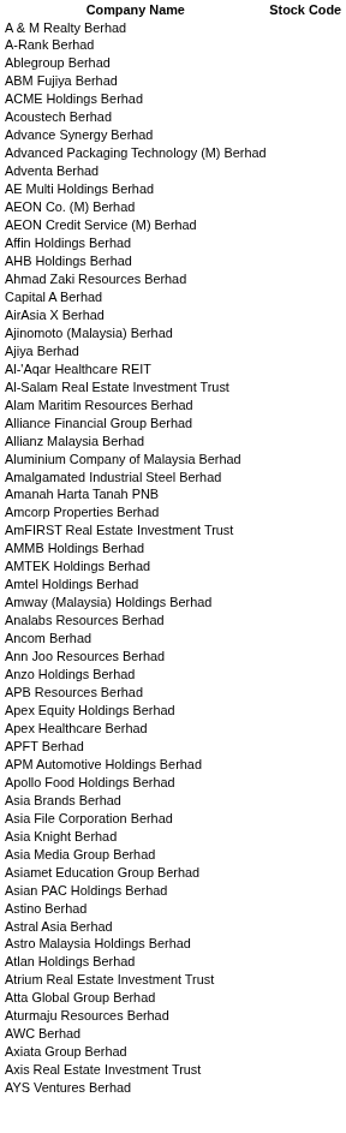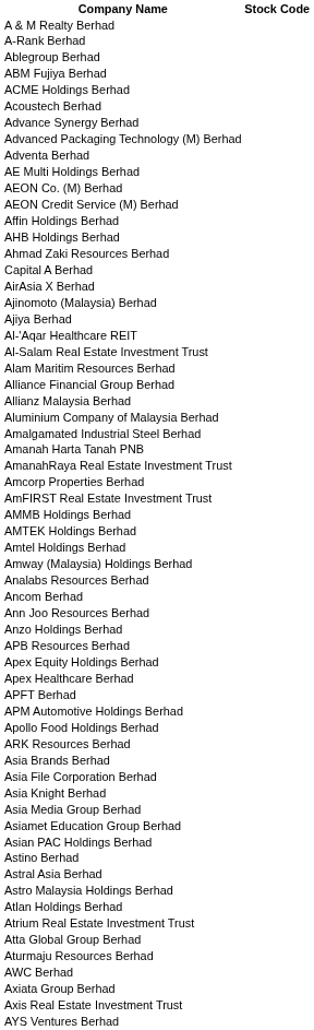 <table style="background:transparent;">
 <tr>
 <th>Company Name</th>
 <th>Stock Code</th>
 </tr>
 <tr>
 <td>A & M Realty Berhad</td>
 <td></td>
 </tr>
 <tr>
 <td>A-Rank Berhad</td>
 <td></td>
 </tr>
 <tr>
 <td>Ablegroup Berhad</td>
 <td></td>
 </tr>
 <tr>
 <td>ABM Fujiya Berhad</td>
 <td></td>
 </tr>
 <tr>
 <td>ACME Holdings Berhad</td>
 <td></td>
 </tr>
 <tr>
 <td>Acoustech Berhad</td>
 <td></td>
 </tr>
 <tr>
 <td>Advance Synergy Berhad</td>
 <td></td>
 </tr>
 <tr>
 <td>Advanced Packaging Technology (M) Berhad</td>
 <td></td>
 </tr>
 <tr>
 <td>Adventa Berhad</td>
 <td></td>
 </tr>
 <tr>
 <td>AE Multi Holdings Berhad</td>
 <td></td>
 </tr>
 <tr>
 <td>AEON Co. (M) Berhad</td>
 <td></td>
 </tr>
 <tr>
 <td>AEON Credit Service (M) Berhad</td>
 <td></td>
 </tr>
 <tr>
 <td>Affin Holdings Berhad</td>
 <td></td>
 </tr>
 <tr>
 <td>AHB Holdings Berhad</td>
 <td></td>
 </tr>
 <tr>
 <td>Ahmad Zaki Resources Berhad</td>
 <td></td>
 </tr>
 <tr>
 <td>Capital A Berhad</td>
 <td></td>
 </tr>
 <tr>
 <td>AirAsia X Berhad</td>
 <td></td>
 </tr>
 <tr>
 <td>Ajinomoto (Malaysia) Berhad</td>
 <td></td>
 </tr>
 <tr>
 <td>Ajiya Berhad</td>
 <td></td>
 </tr>
 <tr>
 <td>Al-'Aqar Healthcare REIT</td>
 <td></td>
 </tr>
 <tr>
 <td>Al-Salam Real Estate Investment Trust</td>
 <td></td>
 </tr>
 <tr>
 <td>Alam Maritim Resources Berhad</td>
 <td></td>
 </tr>
 <tr>
 <td>Alliance Financial Group Berhad</td>
 <td></td>
 </tr>
 <tr>
 <td>Allianz Malaysia Berhad</td>
 <td></td>
 </tr>
 <tr>
 <td>Aluminium Company of Malaysia Berhad</td>
 <td></td>
 </tr>
 <tr>
 <td>Amalgamated Industrial Steel Berhad</td>
 <td></td>
 </tr>
 <tr>
 <td>Amanah Harta Tanah PNB</td>
 <td></td>
 </tr>
 <tr>
+<td>AmanahRaya Real Estate Investment Trust</td>
+<td></td>
+</tr>
+<tr>
 <td>Amcorp Properties Berhad</td>
 <td></td>
 </tr>
 <tr>
 <td>AmFIRST Real Estate Investment Trust</td>
 <td></td>
 </tr>
 <tr>
 <td>AMMB Holdings Berhad</td>
 <td></td>
 </tr>
 <tr>
 <td>AMTEK Holdings Berhad</td>
 <td></td>
 </tr>
 <tr>
 <td>Amtel Holdings Berhad</td>
 <td></td>
 </tr>
 <tr>
 <td>Amway (Malaysia) Holdings Berhad</td>
 <td></td>
 </tr>
 <tr>
 <td>Analabs Resources Berhad</td>
 <td></td>
 </tr>
 <tr>
 <td>Ancom Berhad</td>
 <td></td>
 </tr>
 <tr>
 <td>Ann Joo Resources Berhad</td>
 <td></td>
 </tr>
 <tr>
 <td>Anzo Holdings Berhad</td>
 <td></td>
 </tr>
 <tr>
 <td>APB Resources Berhad</td>
 <td></td>
 </tr>
 <tr>
 <td>Apex Equity Holdings Berhad</td>
 <td></td>
 </tr>
 <tr>
 <td>Apex Healthcare Berhad</td>
 <td></td>
 </tr>
 <tr>
 <td>APFT Berhad</td>
 <td></td>
 </tr>
 <tr>
 <td>APM Automotive Holdings Berhad</td>
 <td></td>
 </tr>
 <tr>
 <td>Apollo Food Holdings Berhad</td>
+<td></td>
+</tr>
+<tr>
+<td>ARK Resources Berhad</td>
 <td></td>
 </tr>
 <tr>
 <td>Asia Brands Berhad</td>
 <td></td>
 </tr>
 <tr>
 <td>Asia File Corporation Berhad</td>
 <td></td>
 </tr>
 <tr>
 <td>Asia Knight Berhad</td>
 <td></td>
 </tr>
 <tr>
 <td>Asia Media Group Berhad</td>
 <td></td>
 </tr>
 <tr>
 <td>Asiamet Education Group Berhad</td>
 <td></td>
 </tr>
 <tr>
 <td>Asian PAC Holdings Berhad</td>
 <td></td>
 </tr>
 <tr>
 <td>Astino Berhad</td>
 <td></td>
 </tr>
 <tr>
 <td>Astral Asia Berhad</td>
 <td></td>
 </tr>
 <tr>
 <td>Astro Malaysia Holdings Berhad</td>
 <td></td>
 </tr>
 <tr>
 <td>Atlan Holdings Berhad</td>
 <td></td>
 </tr>
 <tr>
 <td>Atrium Real Estate Investment Trust</td>
 <td></td>
 </tr>
 <tr>
 <td>Atta Global Group Berhad</td>
 <td></td>
 </tr>
 <tr>
 <td>Aturmaju Resources Berhad</td>
 <td></td>
 </tr>
 <tr>
 <td>AWC Berhad</td>
 <td></td>
 </tr>
 <tr>
 <td>Axiata Group Berhad</td>
 <td></td>
 </tr>
 <tr>
 <td>Axis Real Estate Investment Trust</td>
 <td></td>
 </tr>
 <tr>
 <td>AYS Ventures Berhad</td>
 <td></td>
 </tr>
 </table>
